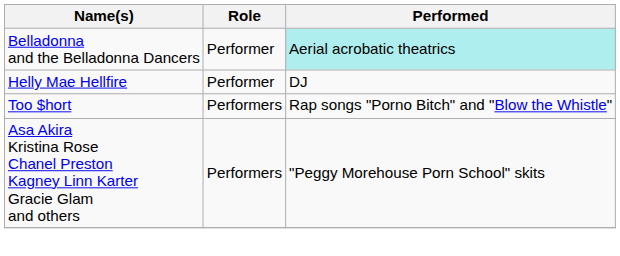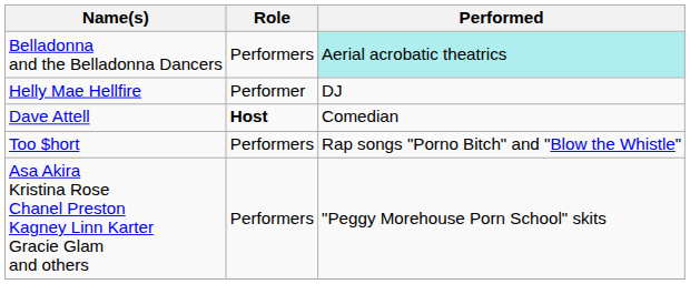 <table class="wikitable">
 <tr>
 <th>Name(s)</th>
 <th>Role</th>
 <th>Performed</th>
 </tr>
 <tr>
 <td><a href='#'>Belladonna</a><br> and the Belladonna Dancers</td>
-<td>Performer</td>
+<td>Performers</td>
 <td style="background: paleturquoise;">Aerial acrobatic theatrics</td>
 </tr>
 <tr>
 <td><a href='#'>Helly Mae Hellfire</a></td>
 <td>Performer</td>
 <td>DJ</td>
+</tr>
+<tr>
+<td><a href='#'>Dave Attell</a></td>
+<td><strong>Host</strong></td>
+<td>Comedian</td>
 </tr>
 <tr>
 <td><a href='#'>Too $hort</a></td>
 <td>Performers</td>
 <td>Rap songs "Porno Bitch" and "<a href='#'>Blow the Whistle</a>"</td>
 </tr>
 <tr>
 <td><a href='#'>Asa Akira</a><br>Kristina Rose<br><a href='#'>Chanel Preston</a><br><a href='#'>Kagney Linn Karter</a><br>Gracie Glam<br>and others</td>
 <td>Performers</td>
 <td>"Peggy Morehouse Porn School" skits</td>
 </tr>
 <tr>
 </tr>
 </table>
